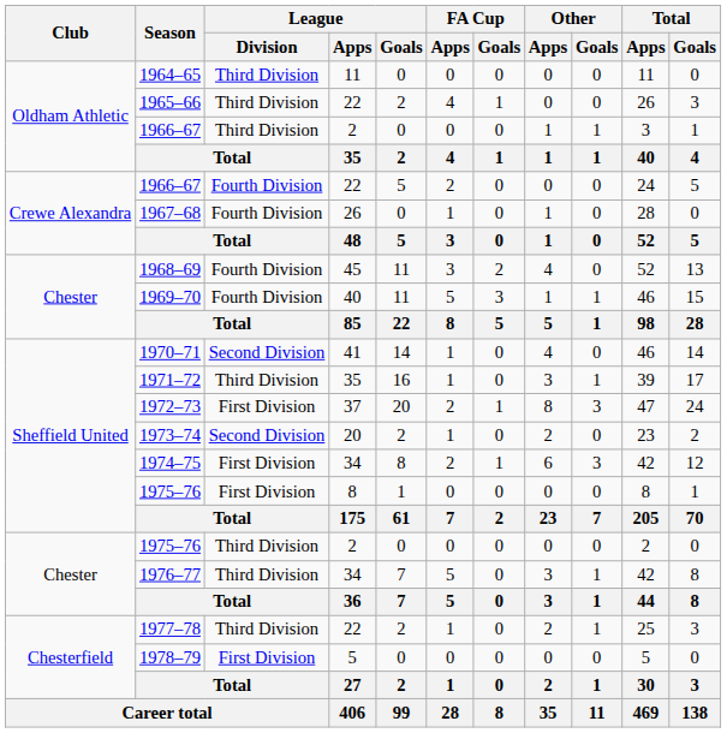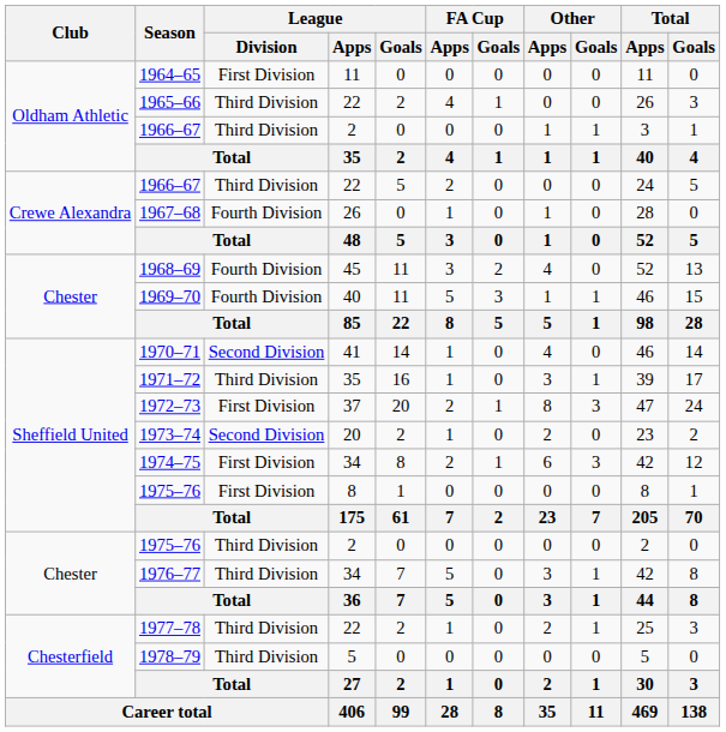 <table class="wikitable" style="text-align: center;">
 <tr>
 <th rowspan="2">Club</th>
 <th rowspan="2">Season</th>
 <th colspan="3">League</th>
 <th colspan="2">FA Cup</th>
 <th colspan="2">Other</th>
 <th colspan="2">Total</th>
 </tr>
 <tr>
 <th>Division</th>
 <th>Apps</th>
 <th>Goals</th>
 <th>Apps</th>
 <th>Goals</th>
 <th>Apps</th>
 <th>Goals</th>
 <th>Apps</th>
 <th>Goals</th>
 </tr>
 <tr>
 <td rowspan="4"><a href='#'>Oldham Athletic</a></td>
 <td><a href='#'>1964–65</a></td>
-<td><a href='#'>Third Division</a></td>
+<td>First Division</td>
 <td>11</td>
 <td>0</td>
 <td>0</td>
 <td>0</td>
 <td>0</td>
 <td>0</td>
 <td>11</td>
 <td>0</td>
 </tr>
 <tr>
 <td><a href='#'>1965–66</a></td>
 <td>Third Division</td>
 <td>22</td>
 <td>2</td>
 <td>4</td>
 <td>1</td>
 <td>0</td>
 <td>0</td>
 <td>26</td>
 <td>3</td>
 </tr>
 <tr>
 <td><a href='#'>1966–67</a></td>
 <td>Third Division</td>
 <td>2</td>
 <td>0</td>
 <td>0</td>
 <td>0</td>
 <td>1</td>
 <td>1</td>
 <td>3</td>
 <td>1</td>
 </tr>
 <tr>
 <th colspan="2">Total</th>
 <th>35</th>
 <th>2</th>
 <th>4</th>
 <th>1</th>
 <th>1</th>
 <th>1</th>
 <th>40</th>
 <th>4</th>
 </tr>
 <tr>
 <td rowspan="3"><a href='#'>Crewe Alexandra</a></td>
 <td><a href='#'>1966–67</a></td>
-<td><a href='#'>Fourth Division</a></td>
+<td>Third Division</td>
 <td>22</td>
 <td>5</td>
 <td>2</td>
 <td>0</td>
 <td>0</td>
 <td>0</td>
 <td>24</td>
 <td>5</td>
 </tr>
 <tr>
 <td><a href='#'>1967–68</a></td>
 <td>Fourth Division</td>
 <td>26</td>
 <td>0</td>
 <td>1</td>
 <td>0</td>
 <td>1</td>
 <td>0</td>
 <td>28</td>
 <td>0</td>
 </tr>
 <tr>
 <th colspan="2">Total</th>
 <th>48</th>
 <th>5</th>
 <th>3</th>
 <th>0</th>
 <th>1</th>
 <th>0</th>
 <th>52</th>
 <th>5</th>
 </tr>
 <tr>
 <td rowspan="3"><a href='#'>Chester</a></td>
 <td><a href='#'>1968–69</a></td>
 <td>Fourth Division</td>
 <td>45</td>
 <td>11</td>
 <td>3</td>
 <td>2</td>
 <td>4</td>
 <td>0</td>
 <td>52</td>
 <td>13</td>
 </tr>
 <tr>
 <td><a href='#'>1969–70</a></td>
 <td>Fourth Division</td>
 <td>40</td>
 <td>11</td>
 <td>5</td>
 <td>3</td>
 <td>1</td>
 <td>1</td>
 <td>46</td>
 <td>15</td>
 </tr>
 <tr>
 <th colspan="2">Total</th>
 <th>85</th>
 <th>22</th>
 <th>8</th>
 <th>5</th>
 <th>5</th>
 <th>1</th>
 <th>98</th>
 <th>28</th>
 </tr>
 <tr>
 <td rowspan="7"><a href='#'>Sheffield United</a></td>
 <td><a href='#'>1970–71</a></td>
 <td><a href='#'>Second Division</a></td>
 <td>41</td>
 <td>14</td>
 <td>1</td>
 <td>0</td>
 <td>4</td>
 <td>0</td>
 <td>46</td>
 <td>14</td>
 </tr>
 <tr>
 <td><a href='#'>1971–72</a></td>
 <td>Third Division</td>
 <td>35</td>
 <td>16</td>
 <td>1</td>
 <td>0</td>
 <td>3</td>
 <td>1</td>
 <td>39</td>
 <td>17</td>
 </tr>
 <tr>
 <td><a href='#'>1972–73</a></td>
 <td>First Division</td>
 <td>37</td>
 <td>20</td>
 <td>2</td>
 <td>1</td>
 <td>8</td>
 <td>3</td>
 <td>47</td>
 <td>24</td>
 </tr>
 <tr>
 <td><a href='#'>1973–74</a></td>
 <td><a href='#'>Second Division</a></td>
 <td>20</td>
 <td>2</td>
 <td>1</td>
 <td>0</td>
 <td>2</td>
 <td>0</td>
 <td>23</td>
 <td>2</td>
 </tr>
 <tr>
 <td><a href='#'>1974–75</a></td>
 <td>First Division</td>
 <td>34</td>
 <td>8</td>
 <td>2</td>
 <td>1</td>
 <td>6</td>
 <td>3</td>
 <td>42</td>
 <td>12</td>
 </tr>
 <tr>
 <td><a href='#'>1975–76</a></td>
 <td>First Division</td>
 <td>8</td>
 <td>1</td>
 <td>0</td>
 <td>0</td>
 <td>0</td>
 <td>0</td>
 <td>8</td>
 <td>1</td>
 </tr>
 <tr>
 <th colspan="2">Total</th>
 <th>175</th>
 <th>61</th>
 <th>7</th>
 <th>2</th>
 <th>23</th>
 <th>7</th>
 <th>205</th>
 <th>70</th>
 </tr>
 <tr>
 <td rowspan="3">Chester</td>
 <td><a href='#'>1975–76</a></td>
 <td>Third Division</td>
 <td>2</td>
 <td>0</td>
 <td>0</td>
 <td>0</td>
 <td>0</td>
 <td>0</td>
 <td>2</td>
 <td>0</td>
 </tr>
 <tr>
 <td><a href='#'>1976–77</a></td>
 <td>Third Division</td>
 <td>34</td>
 <td>7</td>
 <td>5</td>
 <td>0</td>
 <td>3</td>
 <td>1</td>
 <td>42</td>
 <td>8</td>
 </tr>
 <tr>
 <th colspan="2">Total</th>
 <th>36</th>
 <th>7</th>
 <th>5</th>
 <th>0</th>
 <th>3</th>
 <th>1</th>
 <th>44</th>
 <th>8</th>
 </tr>
 <tr>
 <td rowspan="3"><a href='#'>Chesterfield</a></td>
 <td><a href='#'>1977–78</a></td>
 <td>Third Division</td>
 <td>22</td>
 <td>2</td>
 <td>1</td>
 <td>0</td>
 <td>2</td>
 <td>1</td>
 <td>25</td>
 <td>3</td>
 </tr>
 <tr>
 <td><a href='#'>1978–79</a></td>
-<td><a href='#'>First Division</a></td>
+<td>Third Division</td>
 <td>5</td>
 <td>0</td>
 <td>0</td>
 <td>0</td>
 <td>0</td>
 <td>0</td>
 <td>5</td>
 <td>0</td>
 </tr>
 <tr>
 <th colspan="2">Total</th>
 <th>27</th>
 <th>2</th>
 <th>1</th>
 <th>0</th>
 <th>2</th>
 <th>1</th>
 <th>30</th>
 <th>3</th>
 </tr>
 <tr>
 <th colspan="3">Career total</th>
 <th>406</th>
 <th>99</th>
 <th>28</th>
 <th>8</th>
 <th>35</th>
 <th>11</th>
 <th>469</th>
 <th>138</th>
 </tr>
 </table>
